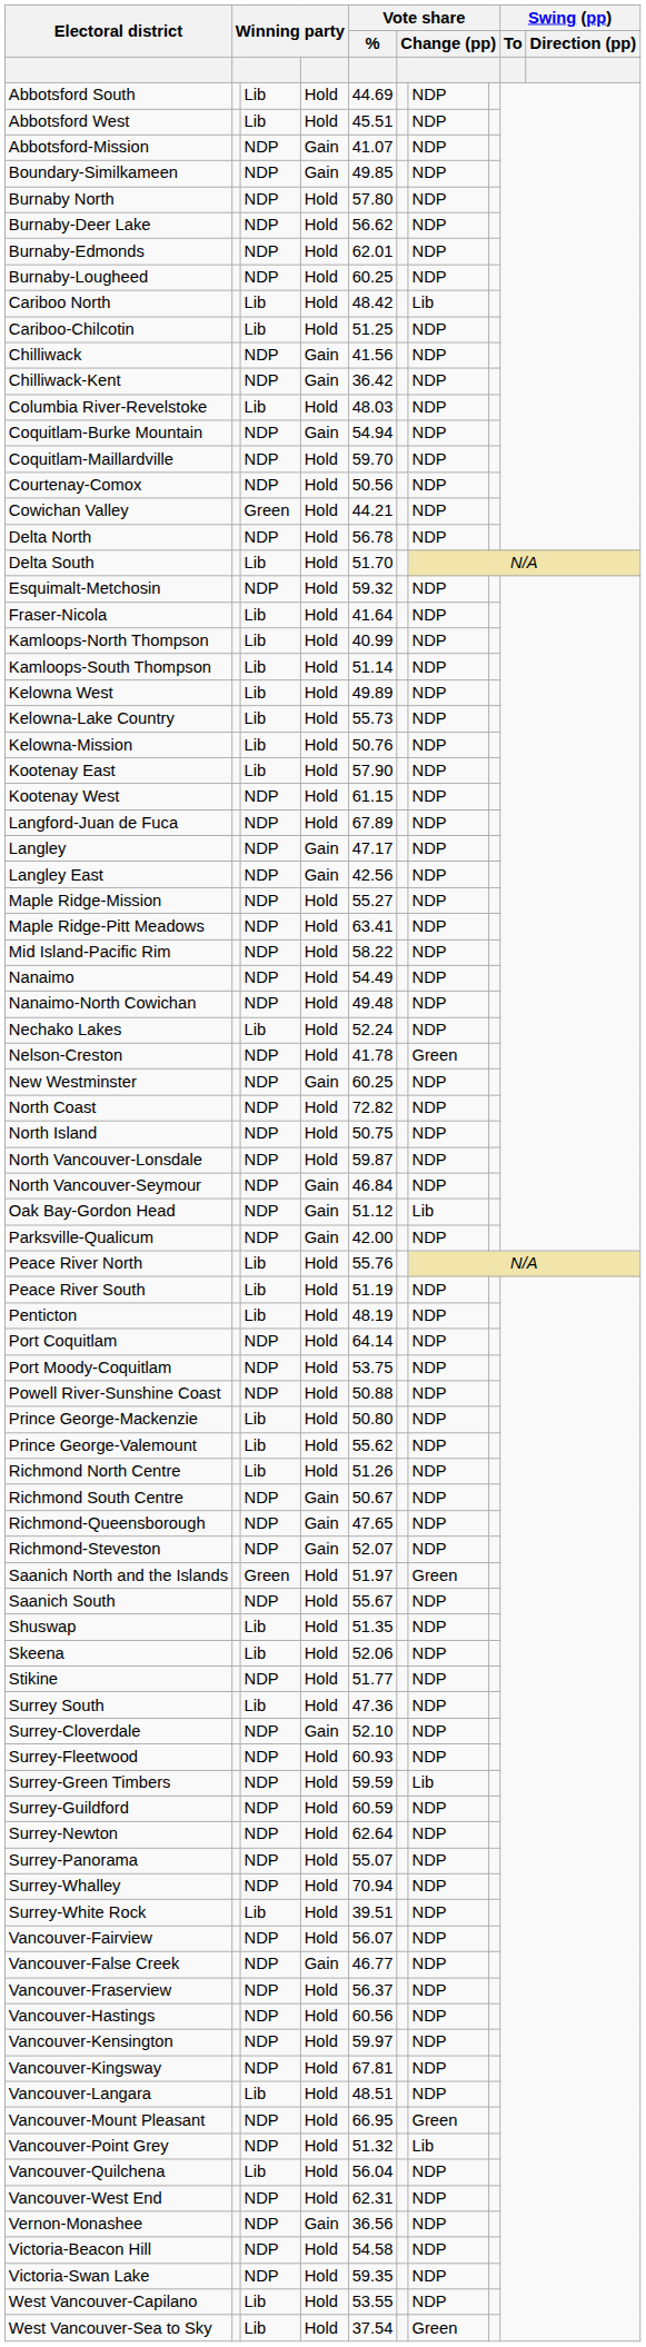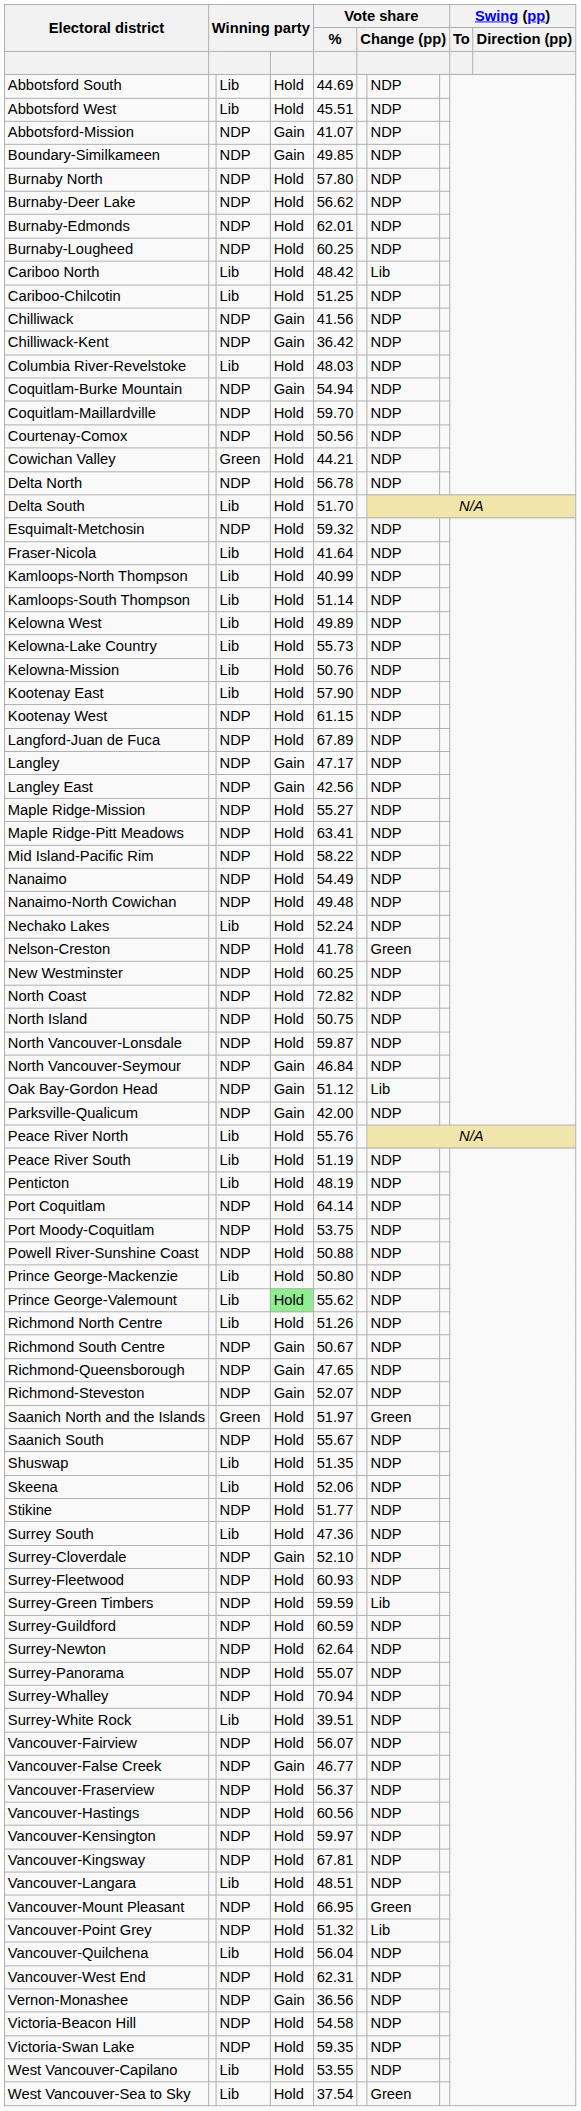 <table class="wikitable sortable mw-collapsible" style="text-align:left">
 <tr>
 <th rowspan="2">Electoral district</th>
 <th rowspan="2" colspan="3">Winning party</th>
 <th colspan="4">Vote share</th>
 <th colspan="4"><a href='#'>Swing</a> (<a href='#'>pp</a>)</th>
 </tr>
 <tr>
 <th>%</th>
 <th colspan="3">Change (pp)</th>
 <th>To</th>
 <th colspan="3">Direction (pp)</th>
 </tr>
 <tr>
 <th> </th>
 <th colspan="2"></th>
 <th></th>
 <th></th>
 <th colspan="3"></th>
 <th></th>
 <th colspan="3"></th>
 </tr>
 <tr>
 <td>Abbotsford South</td>
 <td></td>
 <td>Lib</td>
 <td>Hold</td>
 <td>44.69</td>
 <td style="text-align:right;"></td>
 <td>NDP</td>
 <td style="text-align:right;"></td>
 </tr>
 <tr>
 <td>Abbotsford West</td>
 <td></td>
 <td>Lib</td>
 <td>Hold</td>
 <td>45.51</td>
 <td style="text-align:right;"></td>
 <td>NDP</td>
 <td style="text-align:right;"></td>
 </tr>
 <tr>
 <td>Abbotsford-Mission</td>
 <td></td>
 <td>NDP</td>
 <td>Gain</td>
 <td>41.07</td>
 <td style="text-align:right;"></td>
 <td>NDP</td>
 <td style="text-align:right;"></td>
 </tr>
 <tr>
 <td>Boundary-Similkameen</td>
 <td></td>
 <td>NDP</td>
 <td>Gain</td>
 <td>49.85</td>
 <td style="text-align:right;"></td>
 <td>NDP</td>
 <td style="text-align:right;"></td>
 </tr>
 <tr>
 <td>Burnaby North</td>
 <td></td>
 <td>NDP</td>
 <td>Hold</td>
 <td>57.80</td>
 <td style="text-align:right;"></td>
 <td>NDP</td>
 <td style="text-align:right;"></td>
 </tr>
 <tr>
 <td>Burnaby-Deer Lake</td>
 <td></td>
 <td>NDP</td>
 <td>Hold</td>
 <td>56.62</td>
 <td style="text-align:right;"></td>
 <td>NDP</td>
 <td style="text-align:right;"></td>
 </tr>
 <tr>
 <td>Burnaby-Edmonds</td>
 <td></td>
 <td>NDP</td>
 <td>Hold</td>
 <td>62.01</td>
 <td style="text-align:right;"></td>
 <td>NDP</td>
 <td style="text-align:right;"></td>
 </tr>
 <tr>
 <td>Burnaby-Lougheed</td>
 <td></td>
 <td>NDP</td>
 <td>Hold</td>
 <td>60.25</td>
 <td style="text-align:right;"></td>
 <td>NDP</td>
 <td style="text-align:right;"></td>
 </tr>
 <tr>
 <td>Cariboo North</td>
 <td></td>
 <td>Lib</td>
 <td>Hold</td>
 <td>48.42</td>
 <td style="text-align:right;"></td>
 <td>Lib</td>
 <td style="text-align:right;"></td>
 </tr>
 <tr>
 <td>Cariboo-Chilcotin</td>
 <td></td>
 <td>Lib</td>
 <td>Hold</td>
 <td>51.25</td>
 <td style="text-align:right;"></td>
 <td>NDP</td>
 <td style="text-align:right;"></td>
 </tr>
 <tr>
 <td>Chilliwack</td>
 <td></td>
 <td>NDP</td>
 <td>Gain</td>
 <td>41.56</td>
 <td style="text-align:right;"></td>
 <td>NDP</td>
 <td style="text-align:right;"></td>
 </tr>
 <tr>
 <td>Chilliwack-Kent</td>
 <td></td>
 <td>NDP</td>
 <td>Gain</td>
 <td>36.42</td>
 <td style="text-align:right;"></td>
 <td>NDP</td>
 <td style="text-align:right;"></td>
 </tr>
 <tr>
 <td>Columbia River-Revelstoke</td>
 <td></td>
 <td>Lib</td>
 <td>Hold</td>
 <td>48.03</td>
 <td style="text-align:right;"></td>
 <td>NDP</td>
 <td style="text-align:right;"></td>
 </tr>
 <tr>
 <td>Coquitlam-Burke Mountain</td>
 <td></td>
 <td>NDP</td>
 <td>Gain</td>
 <td>54.94</td>
 <td style="text-align:right;"></td>
 <td>NDP</td>
 <td style="text-align:right;"></td>
 </tr>
 <tr>
 <td>Coquitlam-Maillardville</td>
 <td></td>
 <td>NDP</td>
 <td>Hold</td>
 <td>59.70</td>
 <td style="text-align:right;"></td>
 <td>NDP</td>
 <td style="text-align:right;"></td>
 </tr>
 <tr>
 <td>Courtenay-Comox</td>
 <td></td>
 <td>NDP</td>
 <td>Hold</td>
 <td>50.56</td>
 <td style="text-align:right;"></td>
 <td>NDP</td>
 <td style="text-align:right;"></td>
 </tr>
 <tr>
 <td>Cowichan Valley</td>
 <td></td>
 <td>Green</td>
 <td>Hold</td>
 <td>44.21</td>
 <td style="text-align:right;"></td>
 <td>NDP</td>
 <td style="text-align:right;"></td>
 </tr>
 <tr>
 <td>Delta North</td>
 <td></td>
 <td>NDP</td>
 <td>Hold</td>
 <td>56.78</td>
 <td style="text-align:right;"></td>
 <td>NDP</td>
 <td style="text-align:right;"></td>
 </tr>
 <tr>
 <td>Delta South</td>
 <td></td>
 <td>Lib</td>
 <td>Hold</td>
 <td>51.70</td>
 <td style="text-align:right;"></td>
 <td style="background-color:#F1E5AC; text-align:center;" colspan="4"><em>N/A</em></td>
 </tr>
 <tr>
 <td>Esquimalt-Metchosin</td>
 <td></td>
 <td>NDP</td>
 <td>Hold</td>
 <td>59.32</td>
 <td style="text-align:right;"></td>
 <td>NDP</td>
 <td style="text-align:right;"></td>
 </tr>
 <tr>
 <td>Fraser-Nicola</td>
 <td></td>
 <td>Lib</td>
 <td>Hold</td>
 <td>41.64</td>
 <td style="text-align:right;"></td>
 <td>NDP</td>
 <td style="text-align:right;"></td>
 </tr>
 <tr>
 <td>Kamloops-North Thompson</td>
 <td></td>
 <td>Lib</td>
 <td>Hold</td>
 <td>40.99</td>
 <td style="text-align:right;"></td>
 <td>NDP</td>
 <td style="text-align:right;"></td>
 </tr>
 <tr>
 <td>Kamloops-South Thompson</td>
 <td></td>
 <td>Lib</td>
 <td>Hold</td>
 <td>51.14</td>
 <td style="text-align:right;"></td>
 <td>NDP</td>
 <td style="text-align:right;"></td>
 </tr>
 <tr>
 <td>Kelowna West</td>
 <td></td>
 <td>Lib</td>
 <td>Hold</td>
 <td>49.89</td>
 <td style="text-align:right;"></td>
 <td>NDP</td>
 <td style="text-align:right;"></td>
 </tr>
 <tr>
 <td>Kelowna-Lake Country</td>
 <td></td>
 <td>Lib</td>
 <td>Hold</td>
 <td>55.73</td>
 <td style="text-align:right;"></td>
 <td>NDP</td>
 <td style="text-align:right;"></td>
 </tr>
 <tr>
 <td>Kelowna-Mission</td>
 <td></td>
 <td>Lib</td>
 <td>Hold</td>
 <td>50.76</td>
 <td style="text-align:right;"></td>
 <td>NDP</td>
 <td style="text-align:right;"></td>
 </tr>
 <tr>
 <td>Kootenay East</td>
 <td></td>
 <td>Lib</td>
 <td>Hold</td>
 <td>57.90</td>
 <td style="text-align:right;"></td>
 <td>NDP</td>
 <td style="text-align:right;"></td>
 </tr>
 <tr>
 <td>Kootenay West</td>
 <td></td>
 <td>NDP</td>
 <td>Hold</td>
 <td>61.15</td>
 <td style="text-align:right;"></td>
 <td>NDP</td>
 <td style="text-align:right;"></td>
 </tr>
 <tr>
 <td>Langford-Juan de Fuca</td>
 <td></td>
 <td>NDP</td>
 <td>Hold</td>
 <td>67.89</td>
 <td style="text-align:right;"></td>
 <td>NDP</td>
 <td style="text-align:right;"></td>
 </tr>
 <tr>
 <td>Langley</td>
 <td></td>
 <td>NDP</td>
 <td>Gain</td>
 <td>47.17</td>
 <td style="text-align:right;"></td>
 <td>NDP</td>
 <td style="text-align:right;"></td>
 </tr>
 <tr>
 <td>Langley East</td>
 <td></td>
 <td>NDP</td>
 <td>Gain</td>
 <td>42.56</td>
 <td style="text-align:right;"></td>
 <td>NDP</td>
 <td style="text-align:right;"></td>
 </tr>
 <tr>
 <td>Maple Ridge-Mission</td>
 <td></td>
 <td>NDP</td>
 <td>Hold</td>
 <td>55.27</td>
 <td style="text-align:right;"></td>
 <td>NDP</td>
 <td style="text-align:right;"></td>
 </tr>
 <tr>
 <td>Maple Ridge-Pitt Meadows</td>
 <td></td>
 <td>NDP</td>
 <td>Hold</td>
 <td>63.41</td>
 <td style="text-align:right;"></td>
 <td>NDP</td>
 <td style="text-align:right;"></td>
 </tr>
 <tr>
 <td>Mid Island-Pacific Rim</td>
 <td></td>
 <td>NDP</td>
 <td>Hold</td>
 <td>58.22</td>
 <td style="text-align:right;"></td>
 <td>NDP</td>
 <td style="text-align:right;"></td>
 </tr>
 <tr>
 <td>Nanaimo</td>
 <td></td>
 <td>NDP</td>
 <td>Hold</td>
 <td>54.49</td>
 <td style="text-align:right;"></td>
 <td>NDP</td>
 <td style="text-align:right;"></td>
 </tr>
 <tr>
 <td>Nanaimo-North Cowichan</td>
 <td></td>
 <td>NDP</td>
 <td>Hold</td>
 <td>49.48</td>
 <td style="text-align:right;"></td>
 <td>NDP</td>
 <td style="text-align:right;"></td>
 </tr>
 <tr>
 <td>Nechako Lakes</td>
 <td></td>
 <td>Lib</td>
 <td>Hold</td>
 <td>52.24</td>
 <td style="text-align:right;"></td>
 <td>NDP</td>
 <td style="text-align:right;"></td>
 </tr>
 <tr>
 <td>Nelson-Creston</td>
 <td></td>
 <td>NDP</td>
 <td>Hold</td>
 <td>41.78</td>
 <td style="text-align:right;"></td>
 <td>Green</td>
 <td style="text-align:right;"></td>
 </tr>
 <tr>
 <td>New Westminster</td>
 <td></td>
 <td>NDP</td>
-<td>Gain</td>
+<td>Hold</td>
 <td>60.25</td>
 <td style="text-align:right;"></td>
 <td>NDP</td>
 <td style="text-align:right;"></td>
 </tr>
 <tr>
 <td>North Coast</td>
 <td></td>
 <td>NDP</td>
 <td>Hold</td>
 <td>72.82</td>
 <td style="text-align:right;"></td>
 <td>NDP</td>
 <td style="text-align:right;"></td>
 </tr>
 <tr>
 <td>North Island</td>
 <td></td>
 <td>NDP</td>
 <td>Hold</td>
 <td>50.75</td>
 <td style="text-align:right;"></td>
 <td>NDP</td>
 <td style="text-align:right;"></td>
 </tr>
 <tr>
 <td>North Vancouver-Lonsdale</td>
 <td></td>
 <td>NDP</td>
 <td>Hold</td>
 <td>59.87</td>
 <td style="text-align:right;"></td>
 <td>NDP</td>
 <td style="text-align:right;"></td>
 </tr>
 <tr>
 <td>North Vancouver-Seymour</td>
 <td></td>
 <td>NDP</td>
 <td>Gain</td>
 <td>46.84</td>
 <td style="text-align:right;"></td>
 <td>NDP</td>
 <td style="text-align:right;"></td>
 </tr>
 <tr>
 <td>Oak Bay-Gordon Head</td>
 <td></td>
 <td>NDP</td>
 <td>Gain</td>
 <td>51.12</td>
 <td style="text-align:right;"></td>
 <td>Lib</td>
 <td style="text-align:right;"></td>
 </tr>
 <tr>
 <td>Parksville-Qualicum</td>
 <td></td>
 <td>NDP</td>
 <td>Gain</td>
 <td>42.00</td>
 <td style="text-align:right;"></td>
 <td>NDP</td>
 <td style="text-align:right;"></td>
 </tr>
 <tr>
 <td>Peace River North</td>
 <td></td>
 <td>Lib</td>
 <td>Hold</td>
 <td>55.76</td>
 <td style="text-align:right;"></td>
 <td style="background-color:#F1E5AC; text-align:center;" colspan="4"><em>N/A</em></td>
 </tr>
 <tr>
 <td>Peace River South</td>
 <td></td>
 <td>Lib</td>
 <td>Hold</td>
 <td>51.19</td>
 <td style="text-align:right;"></td>
 <td>NDP</td>
 <td style="text-align:right;"></td>
 </tr>
 <tr>
 <td>Penticton</td>
 <td></td>
 <td>Lib</td>
 <td>Hold</td>
 <td>48.19</td>
 <td style="text-align:right;"></td>
 <td>NDP</td>
 <td style="text-align:right;"></td>
 </tr>
 <tr>
 <td>Port Coquitlam</td>
 <td></td>
 <td>NDP</td>
 <td>Hold</td>
 <td>64.14</td>
 <td style="text-align:right;"></td>
 <td>NDP</td>
 <td style="text-align:right;"></td>
 </tr>
 <tr>
 <td>Port Moody-Coquitlam</td>
 <td></td>
 <td>NDP</td>
 <td>Hold</td>
 <td>53.75</td>
 <td style="text-align:right;"></td>
 <td>NDP</td>
 <td style="text-align:right;"></td>
 </tr>
 <tr>
 <td>Powell River-Sunshine Coast</td>
 <td></td>
 <td>NDP</td>
 <td>Hold</td>
 <td>50.88</td>
 <td style="text-align:right;"></td>
 <td>NDP</td>
 <td style="text-align:right;"></td>
 </tr>
 <tr>
 <td>Prince George-Mackenzie</td>
 <td></td>
 <td>Lib</td>
 <td>Hold</td>
 <td>50.80</td>
 <td style="text-align:right;"></td>
 <td>NDP</td>
 <td style="text-align:right;"></td>
 </tr>
 <tr>
 <td>Prince George-Valemount</td>
 <td></td>
 <td>Lib</td>
-<td>Hold</td>
+<td style="background: lightgreen;">Hold</td>
 <td>55.62</td>
 <td style="text-align:right;"></td>
 <td>NDP</td>
 <td style="text-align:right;"></td>
 </tr>
 <tr>
 <td>Richmond North Centre</td>
 <td></td>
 <td>Lib</td>
 <td>Hold</td>
 <td>51.26</td>
 <td style="text-align:right;"></td>
 <td>NDP</td>
 <td style="text-align:right;"></td>
 </tr>
 <tr>
 <td>Richmond South Centre</td>
 <td></td>
 <td>NDP</td>
 <td>Gain</td>
 <td>50.67</td>
 <td style="text-align:right;"></td>
 <td>NDP</td>
 <td style="text-align:right;"></td>
 </tr>
 <tr>
 <td>Richmond-Queensborough</td>
 <td></td>
 <td>NDP</td>
 <td>Gain</td>
 <td>47.65</td>
 <td style="text-align:right;"></td>
 <td>NDP</td>
 <td style="text-align:right;"></td>
 </tr>
 <tr>
 <td>Richmond-Steveston</td>
 <td></td>
 <td>NDP</td>
 <td>Gain</td>
 <td>52.07</td>
 <td style="text-align:right;"></td>
 <td>NDP</td>
 <td style="text-align:right;"></td>
 </tr>
 <tr>
 <td>Saanich North and the Islands</td>
 <td></td>
 <td>Green</td>
 <td>Hold</td>
 <td>51.97</td>
 <td style="text-align:right;"></td>
 <td>Green</td>
 <td style="text-align:right;"></td>
 </tr>
 <tr>
 <td>Saanich South</td>
 <td></td>
 <td>NDP</td>
 <td>Hold</td>
 <td>55.67</td>
 <td style="text-align:right;"></td>
 <td>NDP</td>
 <td style="text-align:right;"></td>
 </tr>
 <tr>
 <td>Shuswap</td>
 <td></td>
 <td>Lib</td>
 <td>Hold</td>
 <td>51.35</td>
 <td style="text-align:right;"></td>
 <td>NDP</td>
 <td style="text-align:right;"></td>
 </tr>
 <tr>
 <td>Skeena</td>
 <td></td>
 <td>Lib</td>
 <td>Hold</td>
 <td>52.06</td>
 <td style="text-align:right;"></td>
 <td>NDP</td>
 <td style="text-align:right;"></td>
 </tr>
 <tr>
 <td>Stikine</td>
 <td></td>
 <td>NDP</td>
 <td>Hold</td>
 <td>51.77</td>
 <td style="text-align:right;"></td>
 <td>NDP</td>
 <td style="text-align:right;"></td>
 </tr>
 <tr>
 <td>Surrey South</td>
 <td></td>
 <td>Lib</td>
 <td>Hold</td>
 <td>47.36</td>
 <td style="text-align:right;"></td>
 <td>NDP</td>
 <td style="text-align:right;"></td>
 </tr>
 <tr>
 <td>Surrey-Cloverdale</td>
 <td></td>
 <td>NDP</td>
 <td>Gain</td>
 <td>52.10</td>
 <td style="text-align:right;"></td>
 <td>NDP</td>
 <td style="text-align:right;"></td>
 </tr>
 <tr>
 <td>Surrey-Fleetwood</td>
 <td></td>
 <td>NDP</td>
 <td>Hold</td>
 <td>60.93</td>
 <td style="text-align:right;"></td>
 <td>NDP</td>
 <td style="text-align:right;"></td>
 </tr>
 <tr>
 <td>Surrey-Green Timbers</td>
 <td></td>
 <td>NDP</td>
 <td>Hold</td>
 <td>59.59</td>
 <td style="text-align:right;"></td>
 <td>Lib</td>
 <td style="text-align:right;"></td>
 </tr>
 <tr>
 <td>Surrey-Guildford</td>
 <td></td>
 <td>NDP</td>
 <td>Hold</td>
 <td>60.59</td>
 <td style="text-align:right;"></td>
 <td>NDP</td>
 <td style="text-align:right;"></td>
 </tr>
 <tr>
 <td>Surrey-Newton</td>
 <td></td>
 <td>NDP</td>
 <td>Hold</td>
 <td>62.64</td>
 <td style="text-align:right;"></td>
 <td>NDP</td>
 <td style="text-align:right;"></td>
 </tr>
 <tr>
 <td>Surrey-Panorama</td>
 <td></td>
 <td>NDP</td>
 <td>Hold</td>
 <td>55.07</td>
 <td style="text-align:right;"></td>
 <td>NDP</td>
 <td style="text-align:right;"></td>
 </tr>
 <tr>
 <td>Surrey-Whalley</td>
 <td></td>
 <td>NDP</td>
 <td>Hold</td>
 <td>70.94</td>
 <td style="text-align:right;"></td>
 <td>NDP</td>
 <td style="text-align:right;"></td>
 </tr>
 <tr>
 <td>Surrey-White Rock</td>
 <td></td>
 <td>Lib</td>
 <td>Hold</td>
 <td>39.51</td>
 <td style="text-align:right;"></td>
 <td>NDP</td>
 <td style="text-align:right;"></td>
 </tr>
 <tr>
 <td>Vancouver-Fairview</td>
 <td></td>
 <td>NDP</td>
 <td>Hold</td>
 <td>56.07</td>
 <td style="text-align:right;"></td>
 <td>NDP</td>
 <td style="text-align:right;"></td>
 </tr>
 <tr>
 <td>Vancouver-False Creek</td>
 <td></td>
 <td>NDP</td>
 <td>Gain</td>
 <td>46.77</td>
 <td style="text-align:right;"></td>
 <td>NDP</td>
 <td style="text-align:right;"></td>
 </tr>
 <tr>
 <td>Vancouver-Fraserview</td>
 <td></td>
 <td>NDP</td>
 <td>Hold</td>
 <td>56.37</td>
 <td style="text-align:right;"></td>
 <td>NDP</td>
 <td style="text-align:right;"></td>
 </tr>
 <tr>
 <td>Vancouver-Hastings</td>
 <td></td>
 <td>NDP</td>
 <td>Hold</td>
 <td>60.56</td>
 <td style="text-align:right;"></td>
 <td>NDP</td>
 <td style="text-align:right;"></td>
 </tr>
 <tr>
 <td>Vancouver-Kensington</td>
 <td></td>
 <td>NDP</td>
 <td>Hold</td>
 <td>59.97</td>
 <td style="text-align:right;"></td>
 <td>NDP</td>
 <td style="text-align:right;"></td>
 </tr>
 <tr>
 <td>Vancouver-Kingsway</td>
 <td></td>
 <td>NDP</td>
 <td>Hold</td>
 <td>67.81</td>
 <td style="text-align:right;"></td>
 <td>NDP</td>
 <td style="text-align:right;"></td>
 </tr>
 <tr>
 <td>Vancouver-Langara</td>
 <td></td>
 <td>Lib</td>
 <td>Hold</td>
 <td>48.51</td>
 <td style="text-align:right;"></td>
 <td>NDP</td>
 <td style="text-align:right;"></td>
 </tr>
 <tr>
 <td>Vancouver-Mount Pleasant</td>
 <td></td>
 <td>NDP</td>
 <td>Hold</td>
 <td>66.95</td>
 <td style="text-align:right;"></td>
 <td>Green</td>
 <td style="text-align:right;"></td>
 </tr>
 <tr>
 <td>Vancouver-Point Grey</td>
 <td></td>
 <td>NDP</td>
 <td>Hold</td>
 <td>51.32</td>
 <td style="text-align:right;"></td>
 <td>Lib</td>
 <td style="text-align:right;"></td>
 </tr>
 <tr>
 <td>Vancouver-Quilchena</td>
 <td></td>
 <td>Lib</td>
 <td>Hold</td>
 <td>56.04</td>
 <td style="text-align:right;"></td>
 <td>NDP</td>
 <td style="text-align:right;"></td>
 </tr>
 <tr>
 <td>Vancouver-West End</td>
 <td></td>
 <td>NDP</td>
 <td>Hold</td>
 <td>62.31</td>
 <td style="text-align:right;"></td>
 <td>NDP</td>
 <td style="text-align:right;"></td>
 </tr>
 <tr>
 <td>Vernon-Monashee</td>
 <td></td>
 <td>NDP</td>
 <td>Gain</td>
 <td>36.56</td>
 <td style="text-align:right;"></td>
 <td>NDP</td>
 <td style="text-align:right;"></td>
 </tr>
 <tr>
 <td>Victoria-Beacon Hill</td>
 <td></td>
 <td>NDP</td>
 <td>Hold</td>
 <td>54.58</td>
 <td style="text-align:right;"></td>
 <td>NDP</td>
 <td style="text-align:right;"></td>
 </tr>
 <tr>
 <td>Victoria-Swan Lake</td>
 <td></td>
 <td>NDP</td>
 <td>Hold</td>
 <td>59.35</td>
 <td style="text-align:right;"></td>
 <td>NDP</td>
 <td style="text-align:right;"></td>
 </tr>
 <tr>
 <td>West Vancouver-Capilano</td>
 <td></td>
 <td>Lib</td>
 <td>Hold</td>
 <td>53.55</td>
 <td style="text-align:right;"></td>
 <td>NDP</td>
 <td style="text-align:right;"></td>
 </tr>
 <tr>
 <td>West Vancouver-Sea to Sky</td>
 <td></td>
 <td>Lib</td>
 <td>Hold</td>
 <td>37.54</td>
 <td style="text-align:right;"></td>
 <td>Green</td>
 <td style="text-align:right;"></td>
 </tr>
 </table>
